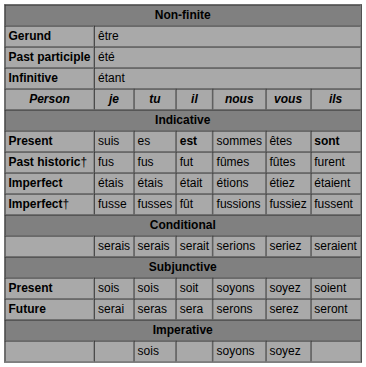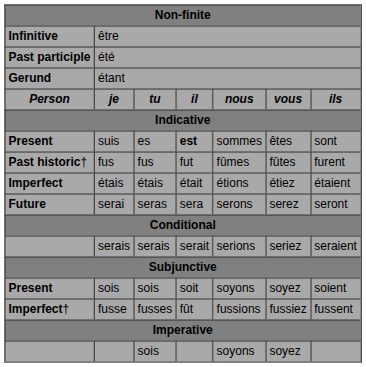 <table border="1" cellpadding="4" cellspacing="0" style="background-color: darkgray;" style="font-size: 90%">
 <tr>
 <th bgcolor="gray" colspan="7">Non-finite</th>
 </tr>
 <tr>
-<td><strong>Gerund</strong></td>
+<td><strong>Infinitive</strong></td>
 <td colspan="6">être</td>
 </tr>
 <tr>
 <td><strong>Past participle</strong></td>
 <td colspan="6">été</td>
 </tr>
 <tr>
-<td><strong>Infinitive</strong></td>
+<td><strong>Gerund</strong></td>
 <td colspan="6">étant</td>
 </tr>
 <tr>
 <th><em>Person</em></th>
 <th><em>je</em></th>
 <th><em>tu</em></th>
 <th><em>il</em></th>
 <th><em>nous</em></th>
 <th><em>vous</em></th>
 <th><em>ils</em></th>
 </tr>
 <tr>
 <th bgcolor="gray" colspan="7">Indicative</th>
 </tr>
 <tr>
 <td><strong>Present</strong></td>
 <td>suis</td>
 <td>es</td>
 <td><strong>est</strong></td>
 <td>sommes</td>
 <td>êtes</td>
-<td><strong>sont</strong></td>
+<td>sont</td>
 </tr>
 <tr>
 <td><strong>Past historic</strong>†</td>
 <td>fus</td>
 <td>fus</td>
 <td>fut</td>
 <td>fûmes</td>
 <td>fûtes</td>
 <td>furent</td>
 </tr>
 <tr>
 <td><strong>Imperfect</strong></td>
 <td>étais</td>
 <td>étais</td>
 <td>était</td>
 <td>étions</td>
 <td>étiez</td>
 <td>étaient</td>
 </tr>
 <tr>
-<td><strong>Imperfect</strong>†</td>
-<td>fusse</td>
-<td>fusses</td>
-<td>fût</td>
-<td>fussions</td>
-<td>fussiez</td>
-<td>fussent</td>
+<td><strong>Future</strong></td>
+<td>serai</td>
+<td>seras</td>
+<td>sera</td>
+<td>serons</td>
+<td>serez</td>
+<td>seront</td>
 </tr>
 <tr>
 <th bgcolor="gray" colspan="7">Conditional</th>
 </tr>
 <tr>
 <td> </td>
 <td>serais</td>
 <td>serais</td>
 <td>serait</td>
 <td>serions</td>
 <td>seriez</td>
 <td>seraient</td>
 </tr>
 <tr>
 <th bgcolor="gray" colspan="7">Subjunctive</th>
 </tr>
 <tr>
 <td><strong>Present</strong></td>
 <td>sois</td>
 <td>sois</td>
 <td>soit</td>
 <td>soyons</td>
 <td>soyez</td>
 <td>soient</td>
 </tr>
 <tr>
-<td><strong>Future</strong></td>
-<td>serai</td>
-<td>seras</td>
-<td>sera</td>
-<td>serons</td>
-<td>serez</td>
-<td>seront</td>
+<td><strong>Imperfect</strong>†</td>
+<td>fusse</td>
+<td>fusses</td>
+<td>fût</td>
+<td>fussions</td>
+<td>fussiez</td>
+<td>fussent</td>
 </tr>
 <tr>
 <th bgcolor="gray" colspan="7">Imperative</th>
 </tr>
 <tr>
 <td> </td>
 <td> </td>
 <td>sois</td>
 <td> </td>
 <td>soyons</td>
 <td>soyez</td>
 <td> </td>
 </tr>
 </table>
